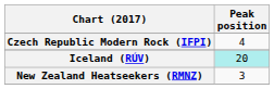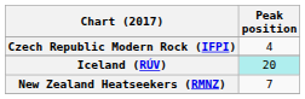 <table class="wikitable sortable plainrowheaders" style="text-align:center">
 <tr>
 <th scope="col">Chart (2017)</th>
 <th scope="col">Peak<br> position</th>
 </tr>
 <tr>
 </tr>
 <tr>
 </tr>
 <tr>
 <th scope="row">Czech Republic Modern Rock (<a href='#'>IFPI</a>)</th>
 <td>4</td>
 </tr>
 <tr>
 </tr>
 <tr>
 <th scope="row">Iceland (<a href='#'>RÚV</a>)</th>
 <td style="background: paleturquoise;">20</td>
 </tr>
 <tr>
 <th scope="row">New Zealand Heatseekers (<a href='#'>RMNZ</a>)</th>
-<td>3</td>
+<td>7</td>
 </tr>
 <tr>
 </tr>
 <tr>
 </tr>
 <tr>
 </tr>
 <tr>
 </tr>
 <tr>
 </tr>
 <tr>
 </tr>
 <tr>
 </tr>
 </table>
